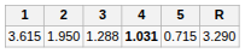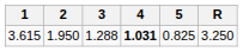 <table class=wikitable>
 <tr>
 <th>1</th>
 <th>2</th>
 <th>3</th>
 <th>4</th>
 <th>5</th>
 <th>R</th>
 </tr>
 <tr>
 <td>3.615</td>
 <td>1.950</td>
 <td>1.288</td>
 <td><strong>1.031</strong></td>
-<td>0.715</td>
-<td>3.290</td>
+<td>0.825</td>
+<td>3.250</td>
 </tr>
 </table>
